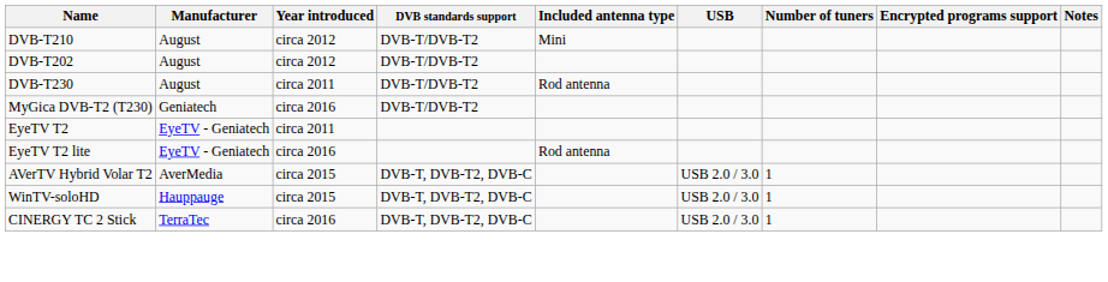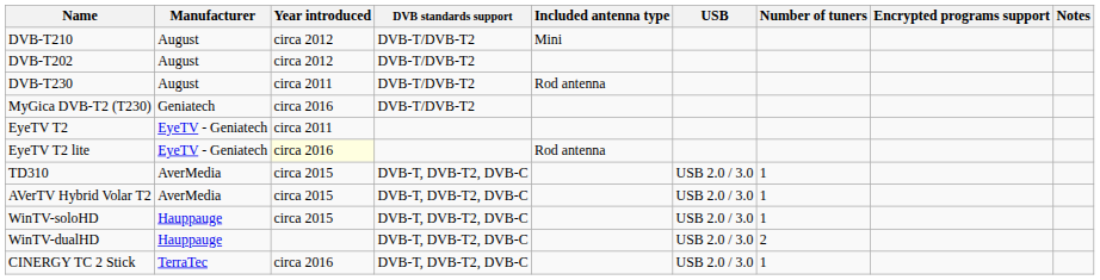 <table class="wikitable sortable">
 <tr>
 <th>Name</th>
 <th>Manufacturer</th>
 <th>Year introduced</th>
 <th><small>DVB standards support</small></th>
 <th>Included antenna type</th>
 <th>USB</th>
 <th>Number of tuners</th>
 <th>Encrypted programs support</th>
 <th>Notes</th>
 </tr>
 <tr>
 <td>DVB-T210</td>
 <td>August</td>
 <td>circa 2012</td>
 <td>DVB-T/DVB-T2</td>
 <td>Mini</td>
 <td></td>
 <td></td>
 <td></td>
 <td></td>
 </tr>
 <tr>
 <td>DVB-T202</td>
 <td>August</td>
 <td>circa 2012</td>
 <td>DVB-T/DVB-T2</td>
 <td></td>
 <td></td>
 <td></td>
 <td></td>
 <td></td>
 </tr>
 <tr>
 <td>DVB-T230</td>
 <td>August</td>
 <td>circa 2011</td>
 <td>DVB-T/DVB-T2</td>
 <td>Rod antenna</td>
 <td></td>
 <td></td>
 <td></td>
 <td></td>
 </tr>
 <tr>
 <td>MyGica DVB-T2 (T230)</td>
 <td>Geniatech</td>
 <td>circa 2016</td>
 <td>DVB-T/DVB-T2</td>
 <td></td>
 <td></td>
 <td></td>
 <td></td>
 <td></td>
 </tr>
 <tr>
 <td>EyeTV T2</td>
 <td><a href='#'>EyeTV</a> - Geniatech</td>
 <td>circa 2011</td>
 <td></td>
 <td></td>
 <td></td>
 <td></td>
 <td></td>
 <td></td>
 </tr>
 <tr>
 <td>EyeTV T2 lite</td>
 <td><a href='#'>EyeTV</a> - Geniatech</td>
-<td>circa 2016</td>
+<td style="background: lightyellow;">circa 2016</td>
 <td></td>
 <td>Rod antenna</td>
 <td></td>
 <td></td>
+<td></td>
+<td></td>
+</tr>
+<tr>
+<td>TD310</td>
+<td>AverMedia</td>
+<td>circa 2015</td>
+<td>DVB-T, DVB-T2, DVB-C</td>
+<td></td>
+<td>USB 2.0 / 3.0</td>
+<td>1</td>
 <td></td>
 <td></td>
 </tr>
 <tr>
 <td>AVerTV Hybrid Volar T2</td>
 <td>AverMedia</td>
 <td>circa 2015</td>
 <td>DVB-T, DVB-T2, DVB-C</td>
 <td></td>
 <td>USB 2.0 / 3.0</td>
 <td>1</td>
 <td></td>
 <td></td>
 </tr>
 <tr>
 <td>WinTV-soloHD</td>
 <td><a href='#'>Hauppauge</a></td>
 <td>circa 2015</td>
 <td>DVB-T, DVB-T2, DVB-C</td>
 <td></td>
 <td>USB 2.0 / 3.0</td>
 <td>1</td>
 <td></td>
 <td></td>
 </tr>
 <tr>
+<td>WinTV-dualHD</td>
+<td><a href='#'>Hauppauge</a></td>
+<td></td>
+<td>DVB-T, DVB-T2, DVB-C</td>
+<td></td>
+<td>USB 2.0 / 3.0</td>
+<td>2</td>
+<td></td>
+<td></td>
+</tr>
+<tr>
 <td>CINERGY TC 2 Stick</td>
 <td><a href='#'>TerraTec</a></td>
 <td>circa 2016</td>
 <td>DVB-T, DVB-T2, DVB-C</td>
 <td></td>
 <td>USB 2.0 / 3.0</td>
 <td>1</td>
 <td></td>
 <td></td>
 </tr>
 </table>
